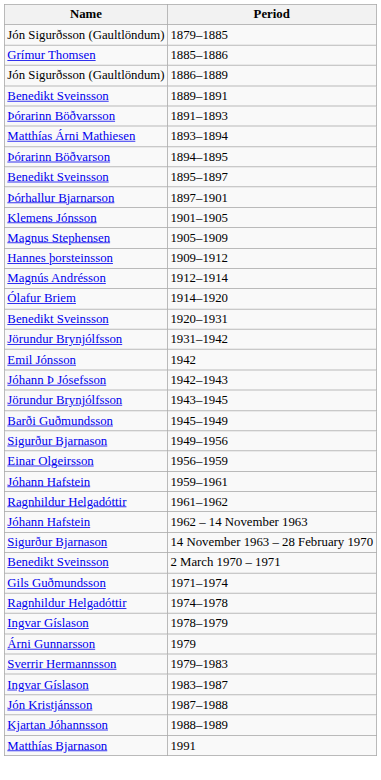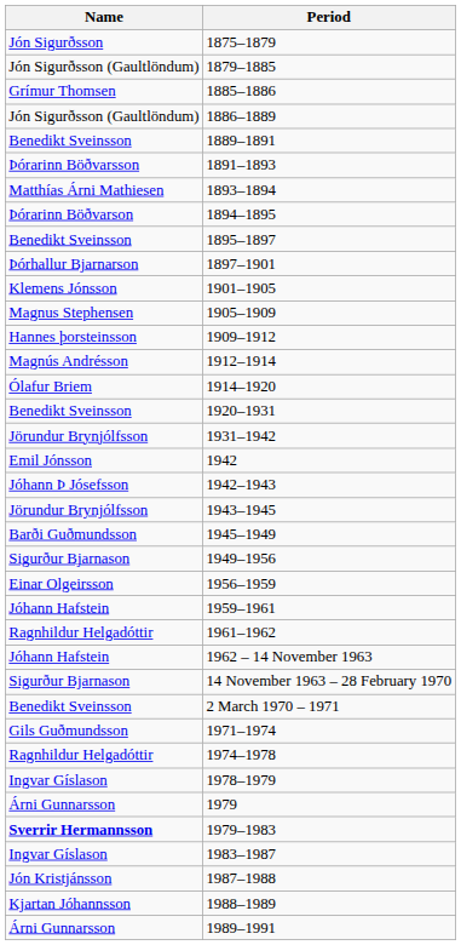 <table class="wikitable">
 <tr>
 <th>Name</th>
 <th>Period</th>
+</tr>
+<tr>
+<td><a href='#'>Jón Sigurðsson</a></td>
+<td>1875–1879</td>
 </tr>
 <tr>
 <td>Jón Sigurðsson (Gaultlöndum)</td>
 <td>1879–1885</td>
 </tr>
 <tr>
 <td><a href='#'>Grímur Thomsen</a> </td>
 <td>1885–1886</td>
 </tr>
 <tr>
 <td>Jón Sigurðsson (Gaultlöndum)</td>
 <td>1886–1889</td>
 </tr>
 <tr>
 <td><a href='#'>Benedikt Sveinsson</a></td>
 <td>1889–1891</td>
 </tr>
 <tr>
 <td><a href='#'>Þórarinn Böðvarsson</a></td>
 <td>1891–1893</td>
 </tr>
 <tr>
 <td><a href='#'>Matthías Árni Mathiesen</a></td>
 <td>1893–1894</td>
 </tr>
 <tr>
 <td><a href='#'>Þórarinn Böðvarson</a></td>
 <td>1894–1895</td>
 </tr>
 <tr>
 <td><a href='#'>Benedikt Sveinsson</a></td>
 <td>1895–1897</td>
 </tr>
 <tr>
 <td><a href='#'>Þórhallur Bjarnarson</a></td>
 <td>1897–1901</td>
 </tr>
 <tr>
 <td><a href='#'>Klemens Jónsson</a></td>
 <td>1901–1905</td>
 </tr>
 <tr>
 <td><a href='#'>Magnus Stephensen</a></td>
 <td>1905–1909</td>
 </tr>
 <tr>
 <td><a href='#'>Hannes þorsteinsson</a></td>
 <td>1909–1912</td>
 </tr>
 <tr>
 <td><a href='#'>Magnús Andrésson</a></td>
 <td>1912–1914</td>
 </tr>
 <tr>
 <td><a href='#'>Ólafur Briem</a></td>
 <td>1914–1920</td>
 </tr>
 <tr>
 <td><a href='#'>Benedikt Sveinsson</a></td>
 <td>1920–1931</td>
 </tr>
 <tr>
 <td><a href='#'>Jörundur Brynjólfsson</a></td>
 <td>1931–1942</td>
 </tr>
 <tr>
 <td><a href='#'>Emil Jónsson</a></td>
 <td>1942</td>
 </tr>
 <tr>
 <td><a href='#'>Jóhann Þ Jósefsson</a></td>
 <td>1942–1943</td>
 </tr>
 <tr>
 <td><a href='#'>Jörundur Brynjólfsson</a></td>
 <td>1943–1945</td>
 </tr>
 <tr>
 <td><a href='#'>Barði Guðmundsson</a></td>
 <td>1945–1949</td>
 </tr>
 <tr>
 <td><a href='#'>Sigurður Bjarnason</a></td>
 <td>1949–1956</td>
 </tr>
 <tr>
 <td><a href='#'>Einar Olgeirsson</a></td>
 <td>1956–1959</td>
 </tr>
 <tr>
 <td><a href='#'>Jóhann Hafstein</a></td>
 <td>1959–1961</td>
 </tr>
 <tr>
 <td><a href='#'>Ragnhildur Helgadóttir</a></td>
 <td>1961–1962</td>
 </tr>
 <tr>
 <td><a href='#'>Jóhann Hafstein</a></td>
 <td>1962 – 14 November 1963</td>
 </tr>
 <tr>
 <td><a href='#'>Sigurður Bjarnason</a></td>
 <td>14 November 1963 – 28 February 1970</td>
 </tr>
 <tr>
 <td><a href='#'>Benedikt Sveinsson</a></td>
 <td>2 March 1970 – 1971</td>
 </tr>
 <tr>
 <td><a href='#'>Gils Guðmundsson</a></td>
 <td>1971–1974</td>
 </tr>
 <tr>
 <td><a href='#'>Ragnhildur Helgadóttir</a></td>
 <td>1974–1978</td>
 </tr>
 <tr>
 <td><a href='#'>Ingvar Gíslason</a></td>
 <td>1978–1979</td>
 </tr>
 <tr>
 <td><a href='#'>Árni Gunnarsson</a></td>
 <td>1979</td>
 </tr>
 <tr>
-<td><a href='#'>Sverrir Hermannsson</a></td>
+<td><strong><a href='#'>Sverrir Hermannsson</a></strong></td>
 <td>1979–1983</td>
 </tr>
 <tr>
 <td><a href='#'>Ingvar Gíslason</a></td>
 <td>1983–1987</td>
 </tr>
 <tr>
 <td><a href='#'>Jón Kristjánsson</a></td>
 <td>1987–1988</td>
 </tr>
 <tr>
 <td><a href='#'>Kjartan Jóhannsson</a></td>
 <td>1988–1989</td>
 </tr>
 <tr>
-<td><a href='#'>Matthías Bjarnason</a></td>
-<td>1991</td>
+<td><a href='#'>Árni Gunnarsson</a></td>
+<td>1989–1991</td>
 </tr>
 </table>
